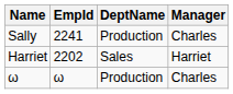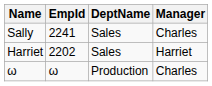 <table class="wikitable">
 <tr>
 <th>Name</th>
 <th>EmpId</th>
 <th>DeptName</th>
 <th>Manager</th>
 </tr>
 <tr>
 <td>Sally</td>
 <td>2241</td>
-<td>Production</td>
+<td>Sales</td>
 <td>Charles</td>
 </tr>
 <tr>
 <td>Harriet</td>
 <td>2202</td>
 <td>Sales</td>
 <td>Harriet</td>
 </tr>
 <tr>
 <td>ω</td>
 <td>ω</td>
 <td>Production</td>
 <td>Charles</td>
 </tr>
 </table>
